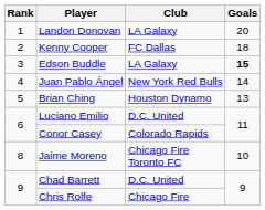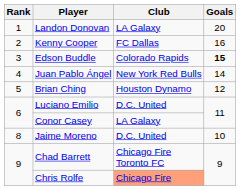 <table class="wikitable" style="text-align:center">
 <tr>
 <th>Rank</th>
 <th>Player</th>
 <th>Club</th>
 <th>Goals</th>
 </tr>
 <tr>
 <td>1</td>
 <td align="left"> <a href='#'>Landon Donovan</a></td>
 <td align="left"><a href='#'>LA Galaxy</a></td>
 <td>20</td>
 </tr>
 <tr>
 <td>2</td>
 <td align="left"> <a href='#'>Kenny Cooper</a></td>
 <td align="left"><a href='#'>FC Dallas</a></td>
-<td>18</td>
+<td>16</td>
 </tr>
 <tr>
 <td>3</td>
 <td align="left"> <a href='#'>Edson Buddle</a></td>
-<td align="left"><a href='#'>LA Galaxy</a></td>
+<td align="left"><a href='#'>Colorado Rapids</a></td>
 <td><strong>15</strong></td>
 </tr>
 <tr>
 <td>4</td>
 <td align="left"> <a href='#'>Juan Pablo Ángel</a></td>
 <td align="left"><a href='#'>New York Red Bulls</a></td>
 <td>14</td>
 </tr>
 <tr>
 <td>5</td>
 <td align="left"> <a href='#'>Brian Ching</a></td>
 <td align="left"><a href='#'>Houston Dynamo</a></td>
-<td>13</td>
+<td>12</td>
 </tr>
 <tr>
 <td rowspan="2">6</td>
 <td align="left"> <a href='#'>Luciano Emilio</a></td>
 <td align="left"><a href='#'>D.C. United</a></td>
 <td rowspan="2">11</td>
 </tr>
 <tr>
 <td align="left"> <a href='#'>Conor Casey</a></td>
-<td align="left"><a href='#'>Colorado Rapids</a></td>
+<td align="left"><a href='#'>LA Galaxy</a></td>
 </tr>
 <tr>
 <td>8</td>
 <td align="left"> <a href='#'>Jaime Moreno</a></td>
-<td align="left"><a href='#'>Chicago Fire</a> <br> <a href='#'>Toronto FC</a></td>
+<td align="left"><a href='#'>D.C. United</a></td>
 <td>10</td>
 </tr>
 <tr>
 <td rowspan="2">9</td>
 <td align="left"> <a href='#'>Chad Barrett</a></td>
-<td align="left"><a href='#'>D.C. United</a></td>
+<td align="left"><a href='#'>Chicago Fire</a> <br> <a href='#'>Toronto FC</a></td>
 <td rowspan="2">9</td>
 </tr>
 <tr>
 <td align="left"> <a href='#'>Chris Rolfe</a></td>
-<td align="left"><a href='#'>Chicago Fire</a></td>
+<td align="left" style="background: lightsalmon;"><a href='#'>Chicago Fire</a></td>
 </tr>
 </table>
